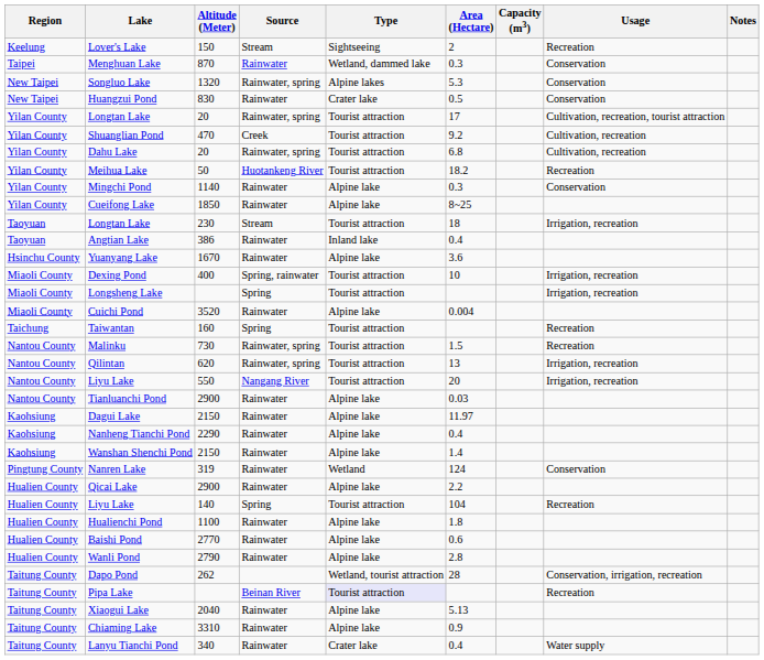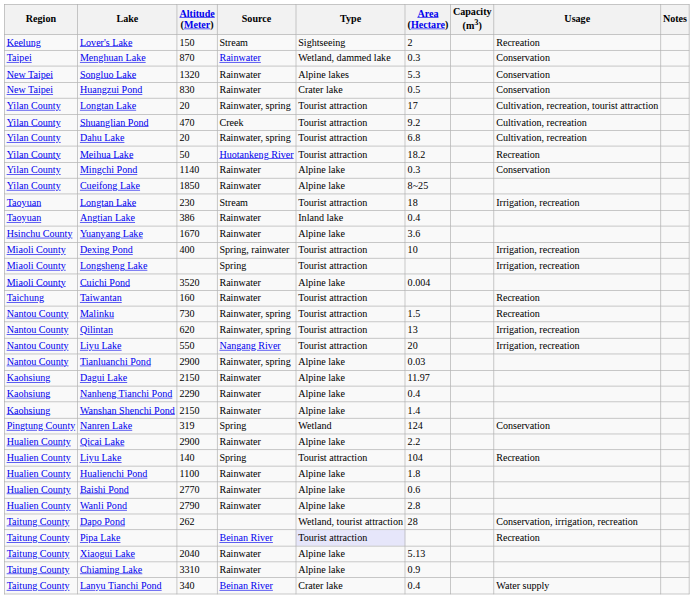 <table class="wikitable sortable">
 <tr bgcolor="#ececec">
 <th>Region</th>
 <th>Lake</th>
 <th><a href='#'>Altitude</a><br>(<a href='#'>Meter</a>)</th>
 <th>Source</th>
 <th>Type</th>
 <th><a href='#'>Area</a><br>(<a href='#'>Hectare</a>)</th>
 <th>Capacity<br>(m<sup>3</sup>)</th>
 <th>Usage</th>
 <th>Notes</th>
 </tr>
 <tr>
 <td><a href='#'>Keelung</a></td>
 <td><a href='#'>Lover's Lake</a></td>
 <td>150</td>
 <td>Stream</td>
 <td>Sightseeing</td>
 <td>2</td>
 <td></td>
 <td>Recreation</td>
 <td></td>
 </tr>
 <tr>
 <td><a href='#'>Taipei</a></td>
 <td><a href='#'>Menghuan Lake</a></td>
 <td>870</td>
 <td><a href='#'>Rainwater</a></td>
 <td>Wetland, dammed lake</td>
 <td>0.3</td>
 <td></td>
 <td>Conservation</td>
 <td></td>
 </tr>
 <tr>
 <td><a href='#'>New Taipei</a></td>
 <td><a href='#'>Songluo Lake</a></td>
 <td>1320</td>
-<td>Rainwater, spring</td>
+<td>Rainwater</td>
 <td>Alpine lakes</td>
 <td>5.3</td>
 <td></td>
 <td>Conservation</td>
 <td></td>
 </tr>
 <tr>
 <td><a href='#'>New Taipei</a></td>
 <td><a href='#'>Huangzui Pond</a></td>
 <td>830</td>
 <td>Rainwater</td>
 <td>Crater lake</td>
 <td>0.5</td>
 <td></td>
 <td>Conservation</td>
 <td></td>
 </tr>
 <tr>
 <td><a href='#'>Yilan County</a></td>
 <td><a href='#'>Longtan Lake</a></td>
 <td>20</td>
 <td>Rainwater, spring</td>
 <td>Tourist attraction</td>
 <td>17</td>
 <td></td>
 <td>Cultivation, recreation, tourist attraction</td>
 <td></td>
 </tr>
 <tr>
 <td><a href='#'>Yilan County</a></td>
 <td><a href='#'>Shuanglian Pond</a></td>
 <td>470</td>
 <td>Creek</td>
 <td>Tourist attraction</td>
 <td>9.2</td>
 <td></td>
 <td>Cultivation, recreation</td>
 <td></td>
 </tr>
 <tr>
 <td><a href='#'>Yilan County</a></td>
 <td><a href='#'>Dahu Lake</a></td>
 <td>20</td>
 <td>Rainwater, spring</td>
 <td>Tourist attraction</td>
 <td>6.8</td>
 <td></td>
 <td>Cultivation, recreation</td>
 <td></td>
 </tr>
 <tr>
 <td><a href='#'>Yilan County</a></td>
 <td><a href='#'>Meihua Lake</a></td>
 <td>50</td>
 <td><a href='#'>Huotankeng River</a></td>
 <td>Tourist attraction</td>
 <td>18.2</td>
 <td></td>
 <td>Recreation</td>
 <td></td>
 </tr>
 <tr>
 <td><a href='#'>Yilan County</a></td>
 <td><a href='#'>Mingchi Pond</a></td>
 <td>1140</td>
 <td>Rainwater</td>
 <td>Alpine lake</td>
 <td>0.3</td>
 <td></td>
 <td>Conservation</td>
 <td></td>
 </tr>
 <tr>
 <td><a href='#'>Yilan County</a></td>
 <td><a href='#'>Cueifong Lake</a></td>
 <td>1850</td>
 <td>Rainwater</td>
 <td>Alpine lake</td>
 <td>8~25</td>
 <td></td>
 <td></td>
 <td></td>
 </tr>
 <tr>
 <td><a href='#'>Taoyuan</a></td>
 <td><a href='#'>Longtan Lake</a></td>
 <td>230</td>
 <td>Stream</td>
 <td>Tourist attraction</td>
 <td>18</td>
 <td></td>
 <td>Irrigation, recreation</td>
 <td></td>
 </tr>
 <tr>
 <td><a href='#'>Taoyuan</a></td>
 <td><a href='#'>Angtian Lake</a></td>
 <td>386</td>
 <td>Rainwater</td>
 <td>Inland lake</td>
 <td>0.4</td>
 <td></td>
 <td></td>
 <td></td>
 </tr>
 <tr>
 <td><a href='#'>Hsinchu County</a></td>
 <td><a href='#'>Yuanyang Lake</a></td>
 <td>1670</td>
 <td>Rainwater</td>
 <td>Alpine lake</td>
 <td>3.6</td>
 <td></td>
 <td></td>
 <td></td>
 </tr>
 <tr>
 <td><a href='#'>Miaoli County</a></td>
 <td><a href='#'>Dexing Pond</a></td>
 <td>400</td>
 <td>Spring, rainwater</td>
 <td>Tourist attraction</td>
 <td>10</td>
 <td></td>
 <td>Irrigation, recreation</td>
 <td></td>
 </tr>
 <tr>
 <td><a href='#'>Miaoli County</a></td>
 <td><a href='#'>Longsheng Lake</a></td>
 <td></td>
 <td>Spring</td>
 <td>Tourist attraction</td>
 <td></td>
 <td></td>
 <td>Irrigation, recreation</td>
 <td></td>
 </tr>
 <tr>
 <td><a href='#'>Miaoli County</a></td>
 <td><a href='#'>Cuichi Pond</a></td>
 <td>3520</td>
 <td>Rainwater</td>
 <td>Alpine lake</td>
 <td>0.004</td>
 <td></td>
 <td></td>
 <td></td>
 </tr>
 <tr>
 <td><a href='#'>Taichung</a></td>
 <td><a href='#'>Taiwantan</a></td>
 <td>160</td>
-<td>Spring</td>
+<td>Rainwater</td>
 <td>Tourist attraction</td>
 <td></td>
 <td></td>
 <td>Recreation</td>
 <td></td>
 </tr>
 <tr>
 <td><a href='#'>Nantou County</a></td>
 <td><a href='#'>Malinku</a></td>
 <td>730</td>
 <td>Rainwater, spring</td>
 <td>Tourist attraction</td>
 <td>1.5</td>
 <td></td>
 <td>Recreation</td>
 <td></td>
 </tr>
 <tr>
 <td><a href='#'>Nantou County</a></td>
 <td><a href='#'>Qilintan</a></td>
 <td>620</td>
 <td>Rainwater, spring</td>
 <td>Tourist attraction</td>
 <td>13</td>
 <td></td>
 <td>Irrigation, recreation</td>
 <td></td>
 </tr>
 <tr>
 <td><a href='#'>Nantou County</a></td>
 <td><a href='#'>Liyu Lake</a></td>
 <td>550</td>
 <td><a href='#'>Nangang River</a></td>
 <td>Tourist attraction</td>
 <td>20</td>
 <td></td>
 <td>Irrigation, recreation</td>
 <td></td>
 </tr>
 <tr>
 <td><a href='#'>Nantou County</a></td>
 <td><a href='#'>Tianluanchi Pond</a></td>
 <td>2900</td>
-<td>Rainwater</td>
+<td>Rainwater, spring</td>
 <td>Alpine lake</td>
 <td>0.03</td>
 <td></td>
 <td></td>
 <td></td>
 </tr>
 <tr>
 <td><a href='#'>Kaohsiung</a></td>
 <td><a href='#'>Dagui Lake</a></td>
 <td>2150</td>
 <td>Rainwater</td>
 <td>Alpine lake</td>
 <td>11.97</td>
 <td></td>
 <td></td>
 <td></td>
 </tr>
 <tr>
 <td><a href='#'>Kaohsiung</a></td>
 <td><a href='#'>Nanheng Tianchi Pond</a></td>
 <td>2290</td>
 <td>Rainwater</td>
 <td>Alpine lake</td>
 <td>0.4</td>
 <td></td>
 <td></td>
 <td></td>
 </tr>
 <tr>
 <td><a href='#'>Kaohsiung</a></td>
 <td><a href='#'>Wanshan Shenchi Pond</a></td>
 <td>2150</td>
 <td>Rainwater</td>
 <td>Alpine lake</td>
 <td>1.4</td>
 <td></td>
 <td></td>
 <td></td>
 </tr>
 <tr>
 <td><a href='#'>Pingtung County</a></td>
 <td><a href='#'>Nanren Lake</a></td>
 <td>319</td>
-<td>Rainwater</td>
+<td>Spring</td>
 <td>Wetland</td>
 <td>124</td>
 <td></td>
 <td>Conservation</td>
 <td></td>
 </tr>
 <tr>
 <td><a href='#'>Hualien County</a></td>
 <td><a href='#'>Qicai Lake</a></td>
 <td>2900</td>
 <td>Rainwater</td>
 <td>Alpine lake</td>
 <td>2.2</td>
 <td></td>
 <td></td>
 <td></td>
 </tr>
 <tr>
 <td><a href='#'>Hualien County</a></td>
 <td><a href='#'>Liyu Lake</a></td>
 <td>140</td>
 <td>Spring</td>
 <td>Tourist attraction</td>
 <td>104</td>
 <td></td>
 <td>Recreation</td>
 <td></td>
 </tr>
 <tr>
 <td><a href='#'>Hualien County</a></td>
 <td><a href='#'>Hualienchi Pond</a></td>
 <td>1100</td>
 <td>Rainwater</td>
 <td>Alpine lake</td>
 <td>1.8</td>
 <td></td>
 <td></td>
 <td></td>
 </tr>
 <tr>
 <td><a href='#'>Hualien County</a></td>
 <td><a href='#'>Baishi Pond</a></td>
 <td>2770</td>
 <td>Rainwater</td>
 <td>Alpine lake</td>
 <td>0.6</td>
 <td></td>
 <td></td>
 <td></td>
 </tr>
 <tr>
 <td><a href='#'>Hualien County</a></td>
 <td><a href='#'>Wanli Pond</a></td>
 <td>2790</td>
 <td>Rainwater</td>
 <td>Alpine lake</td>
 <td>2.8</td>
 <td></td>
 <td></td>
 <td></td>
 </tr>
 <tr>
 <td><a href='#'>Taitung County</a></td>
 <td><a href='#'>Dapo Pond</a></td>
 <td>262</td>
 <td></td>
 <td>Wetland, tourist attraction</td>
 <td>28</td>
 <td></td>
 <td>Conservation, irrigation, recreation</td>
 <td></td>
 </tr>
 <tr>
 <td><a href='#'>Taitung County</a></td>
 <td><a href='#'>Pipa Lake</a></td>
 <td></td>
 <td><a href='#'>Beinan River</a></td>
 <td style="background: lavender;">Tourist attraction</td>
 <td></td>
 <td></td>
 <td>Recreation</td>
 <td></td>
 </tr>
 <tr>
 <td><a href='#'>Taitung County</a></td>
 <td><a href='#'>Xiaogui Lake</a></td>
 <td>2040</td>
 <td>Rainwater</td>
 <td>Alpine lake</td>
 <td>5.13</td>
 <td></td>
 <td></td>
 <td></td>
 </tr>
 <tr>
 <td><a href='#'>Taitung County</a></td>
 <td><a href='#'>Chiaming Lake</a></td>
 <td>3310</td>
 <td>Rainwater</td>
 <td>Alpine lake</td>
 <td>0.9</td>
 <td></td>
 <td></td>
 <td></td>
 </tr>
 <tr>
 <td><a href='#'>Taitung County</a></td>
 <td><a href='#'>Lanyu Tianchi Pond</a></td>
 <td>340</td>
-<td>Rainwater</td>
+<td><a href='#'>Beinan River</a></td>
 <td>Crater lake</td>
 <td>0.4</td>
 <td></td>
 <td>Water supply</td>
 <td></td>
 </tr>
 </table>
